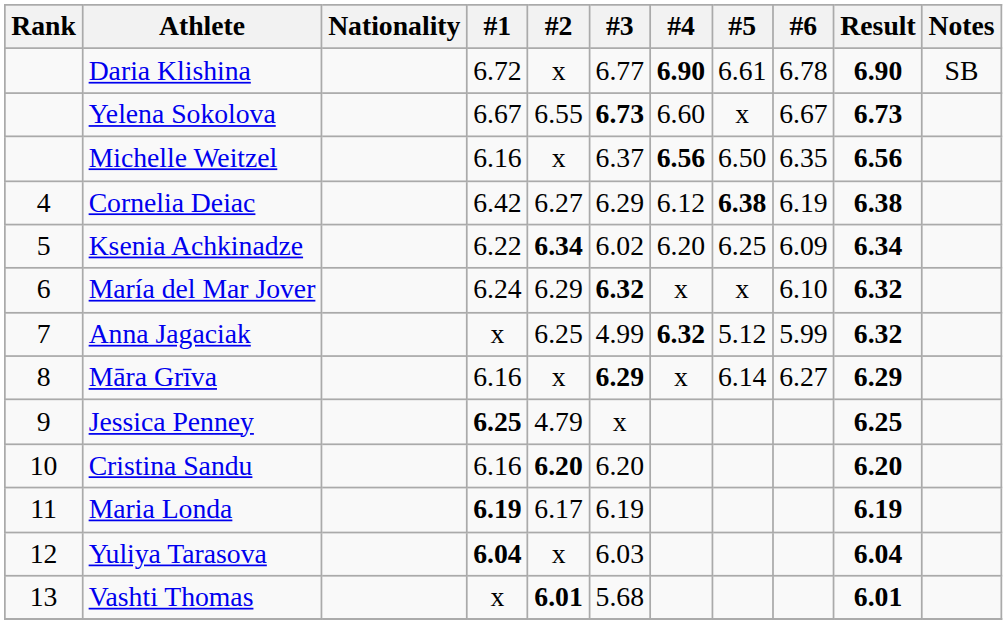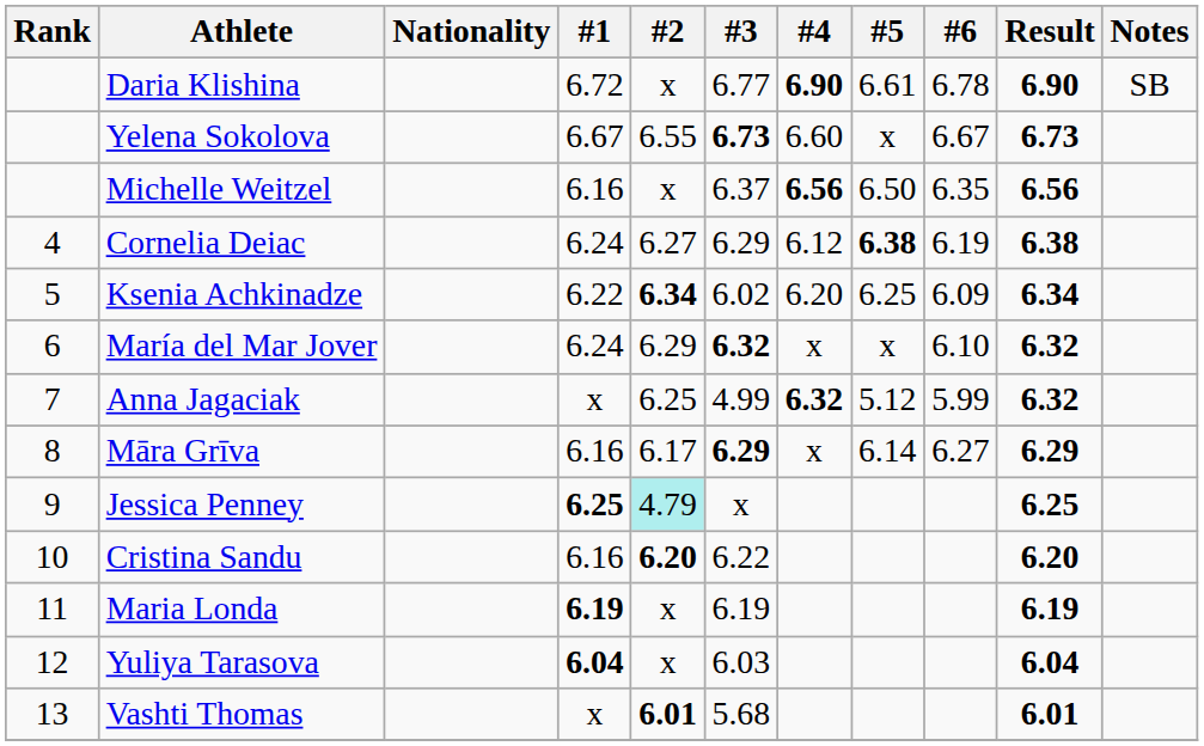 <table class="wikitable sortable" style="text-align:center">
 <tr>
 <th>Rank</th>
 <th>Athlete</th>
 <th>Nationality</th>
 <th>#1</th>
 <th>#2</th>
 <th>#3</th>
 <th>#4</th>
 <th>#5</th>
 <th>#6</th>
 <th>Result</th>
 <th>Notes</th>
 </tr>
 <tr>
 <td></td>
 <td align="left"><a href='#'>Daria Klishina</a></td>
 <td align=left></td>
 <td>6.72</td>
 <td>x</td>
 <td>6.77</td>
 <td><strong>6.90</strong></td>
 <td>6.61</td>
 <td>6.78</td>
 <td><strong>6.90</strong></td>
 <td>SB</td>
 </tr>
 <tr>
 <td></td>
 <td align="left"><a href='#'>Yelena Sokolova</a></td>
 <td align=left></td>
 <td>6.67</td>
 <td>6.55</td>
 <td><strong>6.73</strong></td>
 <td>6.60</td>
 <td>x</td>
 <td>6.67</td>
 <td><strong>6.73</strong></td>
 <td></td>
 </tr>
 <tr>
 <td></td>
 <td align="left"><a href='#'>Michelle Weitzel</a></td>
 <td align=left></td>
 <td>6.16</td>
 <td>x</td>
 <td>6.37</td>
 <td><strong>6.56</strong></td>
 <td>6.50</td>
 <td>6.35</td>
 <td><strong>6.56</strong></td>
 <td></td>
 </tr>
 <tr>
 <td>4</td>
 <td align="left"><a href='#'>Cornelia Deiac</a></td>
 <td align=left></td>
-<td>6.42</td>
+<td>6.24</td>
 <td>6.27</td>
 <td>6.29</td>
 <td>6.12</td>
 <td><strong>6.38</strong></td>
 <td>6.19</td>
 <td><strong>6.38</strong></td>
 <td></td>
 </tr>
 <tr>
 <td>5</td>
 <td align="left"><a href='#'>Ksenia Achkinadze</a></td>
 <td align=left></td>
 <td>6.22</td>
 <td><strong>6.34</strong></td>
 <td>6.02</td>
 <td>6.20</td>
 <td>6.25</td>
 <td>6.09</td>
 <td><strong>6.34</strong></td>
 <td></td>
 </tr>
 <tr>
 <td>6</td>
 <td align="left"><a href='#'>María del Mar Jover</a></td>
 <td align=left></td>
 <td>6.24</td>
 <td>6.29</td>
 <td><strong>6.32</strong></td>
 <td>x</td>
 <td>x</td>
 <td>6.10</td>
 <td><strong>6.32</strong></td>
 <td></td>
 </tr>
 <tr>
 <td>7</td>
 <td align="left"><a href='#'>Anna Jagaciak</a></td>
 <td align=left></td>
 <td>x</td>
 <td>6.25</td>
 <td>4.99</td>
 <td><strong>6.32</strong></td>
 <td>5.12</td>
 <td>5.99</td>
 <td><strong>6.32</strong></td>
 <td></td>
 </tr>
 <tr>
 <td>8</td>
 <td align="left"><a href='#'>Māra Grīva</a></td>
 <td align=left></td>
 <td>6.16</td>
-<td>x</td>
+<td>6.17</td>
 <td><strong>6.29</strong></td>
 <td>x</td>
 <td>6.14</td>
 <td>6.27</td>
 <td><strong>6.29</strong></td>
 <td></td>
 </tr>
 <tr>
 <td>9</td>
 <td align="left"><a href='#'>Jessica Penney</a></td>
 <td align=left></td>
 <td><strong>6.25</strong></td>
-<td>4.79</td>
+<td style="background: paleturquoise;">4.79</td>
 <td>x</td>
 <td></td>
 <td></td>
 <td></td>
 <td><strong>6.25</strong></td>
 <td></td>
 </tr>
 <tr>
 <td>10</td>
 <td align="left"><a href='#'>Cristina Sandu</a></td>
 <td align=left></td>
 <td>6.16</td>
 <td><strong>6.20</strong></td>
-<td>6.20</td>
+<td>6.22</td>
 <td></td>
 <td></td>
 <td></td>
 <td><strong>6.20</strong></td>
 <td></td>
 </tr>
 <tr>
 <td>11</td>
 <td align="left"><a href='#'>Maria Londa</a></td>
 <td align=left></td>
 <td><strong>6.19</strong></td>
-<td>6.17</td>
+<td>x</td>
 <td>6.19</td>
 <td></td>
 <td></td>
 <td></td>
 <td><strong>6.19</strong></td>
 <td></td>
 </tr>
 <tr>
 <td>12</td>
 <td align="left"><a href='#'>Yuliya Tarasova</a></td>
 <td align=left></td>
 <td><strong>6.04</strong></td>
 <td>x</td>
 <td>6.03</td>
 <td></td>
 <td></td>
 <td></td>
 <td><strong>6.04</strong></td>
 <td></td>
 </tr>
 <tr>
 <td>13</td>
 <td align="left"><a href='#'>Vashti Thomas</a></td>
 <td align=left></td>
 <td>x</td>
 <td><strong>6.01</strong></td>
 <td>5.68</td>
 <td></td>
 <td></td>
 <td></td>
 <td><strong>6.01</strong></td>
 <td></td>
 </tr>
 <tr>
 </tr>
 </table>
